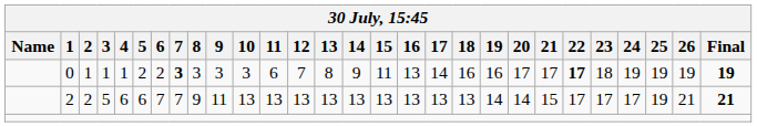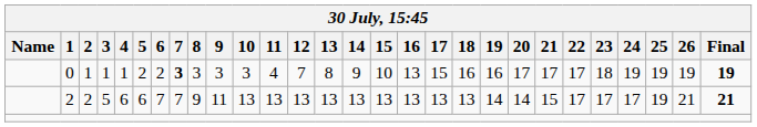 <table class=wikitable style="text-align:center; width: 55%">
 <tr>
 <th colspan=28><em>30 July, 15:45</em></th>
 </tr>
 <tr>
 <th>Name</th>
 <th>1</th>
 <th>2</th>
 <th>3</th>
 <th>4</th>
 <th>5</th>
 <th>6</th>
 <th>7</th>
 <th>8</th>
 <th>9</th>
 <th>10</th>
 <th>11</th>
 <th>12</th>
 <th>13</th>
 <th>14</th>
 <th>15</th>
 <th>16</th>
 <th>17</th>
 <th>18</th>
 <th>19</th>
 <th>20</th>
 <th>21</th>
 <th>22</th>
 <th>23</th>
 <th>24</th>
 <th>25</th>
 <th>26</th>
 <th>Final</th>
 </tr>
 <tr>
 <td align=left></td>
 <td>0</td>
 <td>1</td>
 <td>1</td>
 <td>1</td>
 <td>2</td>
 <td>2</td>
 <td><strong>3</strong></td>
 <td>3</td>
 <td>3</td>
 <td>3</td>
-<td>6</td>
+<td>4</td>
 <td>7</td>
 <td>8</td>
 <td>9</td>
-<td>11</td>
+<td>10</td>
 <td>13</td>
-<td>14</td>
+<td>15</td>
 <td>16</td>
 <td>16</td>
 <td>17</td>
 <td>17</td>
-<td><strong>17</strong></td>
+<td>17</td>
 <td>18</td>
 <td>19</td>
 <td>19</td>
 <td>19</td>
 <td><strong>19</strong></td>
 </tr>
 <tr>
 <td align=left><strong></strong></td>
 <td>2</td>
 <td>2</td>
 <td>5</td>
 <td>6</td>
 <td>6</td>
 <td>7</td>
 <td>7</td>
 <td>9</td>
 <td>11</td>
 <td>13</td>
 <td>13</td>
 <td>13</td>
 <td>13</td>
 <td>13</td>
 <td>13</td>
 <td>13</td>
 <td>13</td>
 <td>13</td>
 <td>14</td>
 <td>14</td>
 <td>15</td>
 <td>17</td>
 <td>17</td>
 <td>17</td>
 <td>19</td>
 <td>21</td>
 <td><strong>21</strong></td>
 </tr>
 <tr>
 <td colspan=28></td>
 </tr>
 </table>
